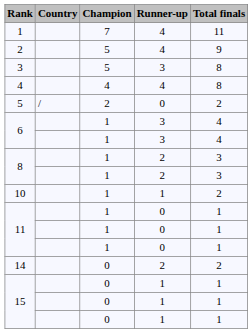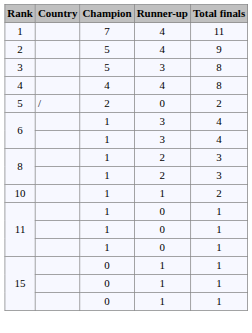 <table align="center" bgcolor="#f7f8ff" cellpadding="3" cellspacing="0" border="1" style="font-size: 95%; border: gray solid 1px; border-collapse: collapse; text-align: center;">
 <tr bgcolor="#CCCCCC" style="background-color: silver;">
 <th>Rank</th>
 <th>Country</th>
 <th>Champion</th>
 <th>Runner-up</th>
 <th>Total finals</th>
 </tr>
 <tr>
 <td>1</td>
 <td align=left></td>
 <td>7</td>
 <td>4</td>
 <td>11</td>
 </tr>
 <tr>
 <td>2</td>
 <td align="left"></td>
 <td>5</td>
 <td>4</td>
 <td>9</td>
 </tr>
 <tr>
 <td>3</td>
 <td align=left></td>
 <td>5</td>
 <td>3</td>
 <td>8</td>
 </tr>
 <tr>
 <td>4</td>
 <td align=left></td>
 <td>4</td>
 <td>4</td>
 <td>8</td>
 </tr>
 <tr>
 <td>5</td>
 <td align=left>/<br></td>
 <td>2</td>
 <td>0</td>
 <td>2</td>
 </tr>
 <tr>
 <td rowspan=2>6</td>
 <td align="left"></td>
 <td>1</td>
 <td>3</td>
 <td>4</td>
 </tr>
 <tr>
 <td align="left"></td>
 <td>1</td>
 <td>3</td>
 <td>4</td>
 </tr>
 <tr>
 <td rowspan="2">8</td>
 <td align="left"></td>
 <td>1</td>
 <td>2</td>
 <td>3</td>
 </tr>
 <tr>
 <td align="left"></td>
 <td>1</td>
 <td>2</td>
 <td>3</td>
 </tr>
 <tr>
 <td>10</td>
 <td align="left"></td>
 <td>1</td>
 <td>1</td>
 <td>2</td>
 </tr>
 <tr>
 <td rowspan="3">11</td>
 <td align="left"></td>
 <td>1</td>
 <td>0</td>
 <td>1</td>
 </tr>
 <tr>
 <td align="left"></td>
 <td>1</td>
 <td>0</td>
 <td>1</td>
 </tr>
 <tr>
 <td align="left"></td>
 <td>1</td>
 <td>0</td>
 <td>1</td>
 </tr>
 <tr>
-<td>14</td>
-<td align="left"></td>
-<td>0</td>
-<td>2</td>
-<td>2</td>
-</tr>
-<tr>
 <td rowspan="3">15</td>
 <td align="left"></td>
 <td>0</td>
 <td>1</td>
 <td>1</td>
 </tr>
 <tr>
 <td align="left"></td>
 <td>0</td>
 <td>1</td>
 <td>1</td>
 </tr>
 <tr>
 <td align="left"></td>
 <td>0</td>
 <td>1</td>
 <td>1</td>
 </tr>
 </table>
